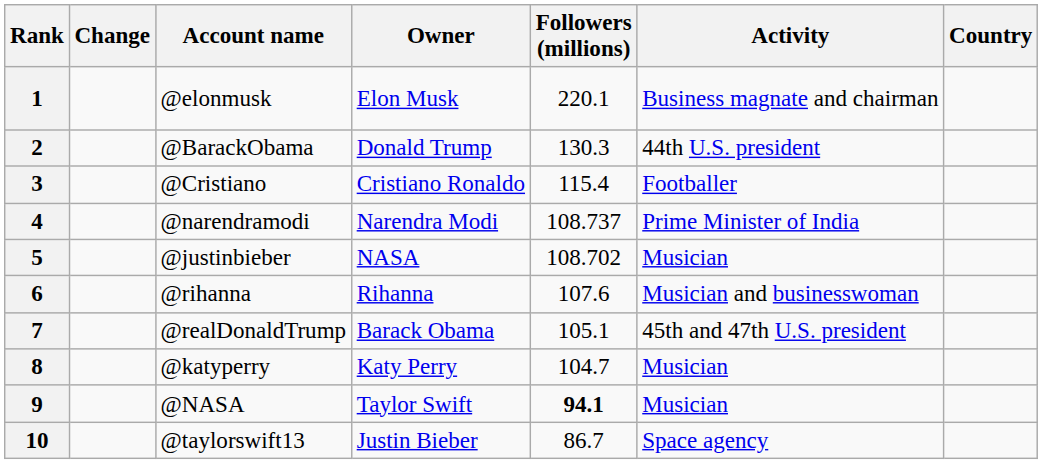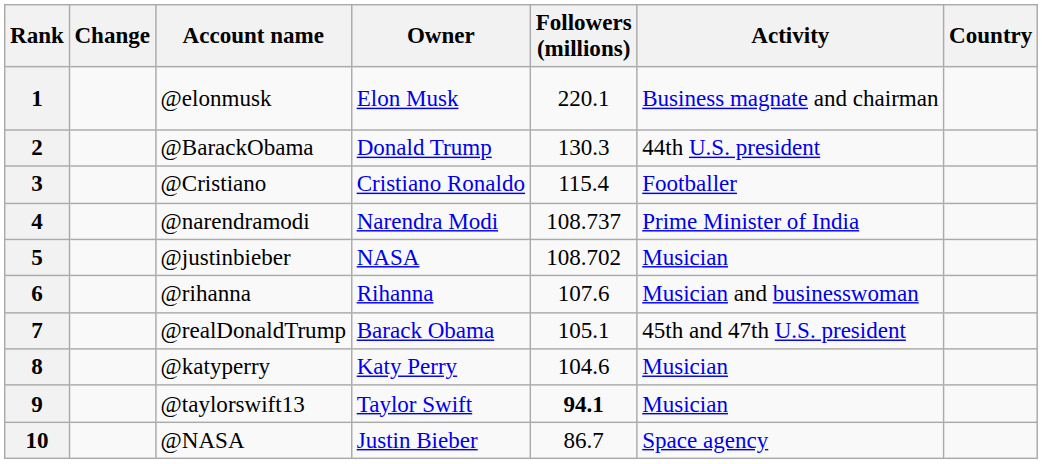 <table class="wikitable sortable">
 <tr>
 <th scope="col">Rank</th>
 <th scope="col" class="unsortable">Change </th>
 <th scope="col">Account name</th>
 <th scope="col">Owner</th>
 <th scope="col">Followers <br> (millions)</th>
 <th scope="col">Activity</th>
 <th scope="col">Country</th>
 </tr>
 <tr>
 <th align="center">1</th>
 <td align=center></td>
 <td scope="row">@elonmusk</td>
 <td><a href='#'>Elon Musk</a></td>
 <td align=center>220.1</td>
 <td><a href='#'>Business magnate</a> and chairman</td>
 <td><br><br></td>
 </tr>
 <tr>
 <th align="center">2</th>
 <td align=center></td>
 <td scope="row">@BarackObama</td>
 <td><a href='#'>Donald Trump</a></td>
 <td align=center>130.3</td>
 <td data-sort-value="President, former">44th <a href='#'>U.S. president</a></td>
 <td></td>
 </tr>
 <tr>
 <th align="center">3</th>
 <td align=center></td>
 <td scope="row">@Cristiano</td>
 <td><a href='#'>Cristiano Ronaldo</a></td>
 <td align="center">115.4</td>
 <td><a href='#'>Footballer</a></td>
 <td></td>
 </tr>
 <tr>
 <th align="center">4</th>
 <td align="center"></td>
 <td scope="row">@narendramodi</td>
 <td><a href='#'>Narendra Modi</a></td>
 <td align="center">108.737</td>
 <td><a href='#'>Prime Minister of India</a></td>
 <td></td>
 </tr>
 <tr>
 <th align="center">5</th>
 <td align="center"></td>
 <td scope="row">@justinbieber</td>
 <td><a href='#'>NASA</a></td>
 <td align="center">108.702</td>
 <td><a href='#'>Musician</a></td>
 <td></td>
 </tr>
 <tr>
 <th align="center">6</th>
 <td align="center"></td>
 <td scope="row">@rihanna</td>
 <td><a href='#'>Rihanna</a></td>
 <td align="center">107.6</td>
 <td><a href='#'>Musician</a> and <a href='#'>businesswoman</a></td>
 <td></td>
 </tr>
 <tr>
 <th align="center">7</th>
 <td align="center"></td>
 <td scope="row">@realDonaldTrump</td>
 <td><a href='#'>Barack Obama</a></td>
 <td align="center">105.1</td>
 <td data-sort-value="President, former">45th and 47th <a href='#'>U.S. president</a></td>
 <td></td>
 </tr>
 <tr>
 <th align="center">8</th>
 <td align="center"></td>
 <td scope="row">@katyperry</td>
 <td><a href='#'>Katy Perry</a></td>
-<td align="center">104.7</td>
+<td align="center">104.6</td>
 <td><a href='#'>Musician</a></td>
 <td></td>
 </tr>
 <tr>
 <th align="center">9</th>
 <td align="center"></td>
-<td scope="row">@NASA</td>
+<td scope="row">@taylorswift13</td>
 <td><a href='#'>Taylor Swift</a></td>
 <td align="center"><strong>94.1</strong></td>
 <td><a href='#'>Musician</a></td>
 <td></td>
 </tr>
 <tr>
 <th align="center">10</th>
 <td align=center></td>
-<td scope="row">@taylorswift13</td>
+<td scope="row">@NASA</td>
 <td><a href='#'>Justin Bieber</a></td>
 <td align="center">86.7</td>
 <td><a href='#'>Space agency</a></td>
 <td></td>
 </tr>
 </table>
